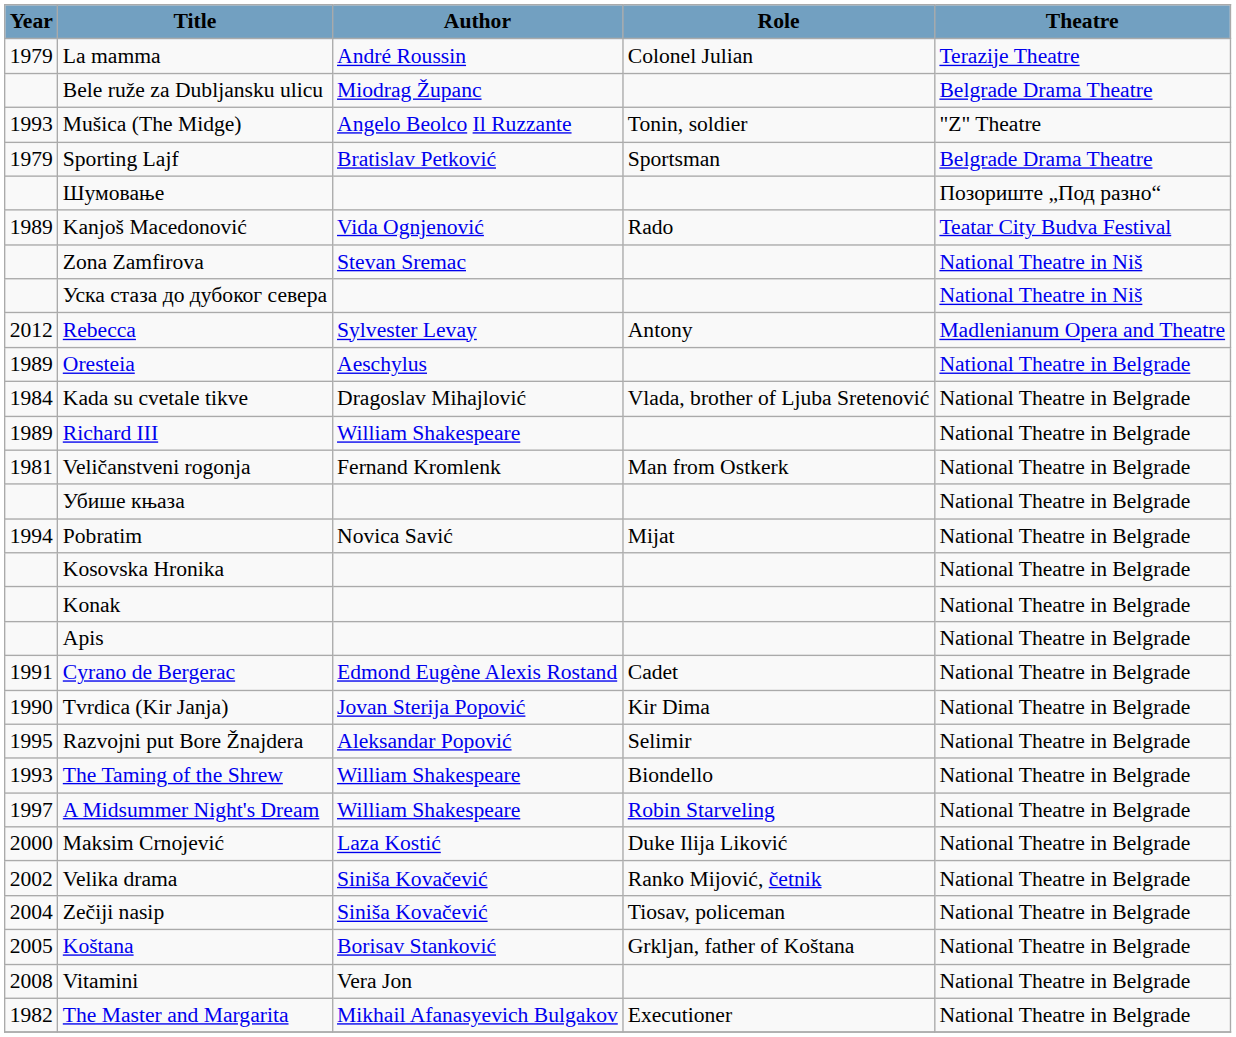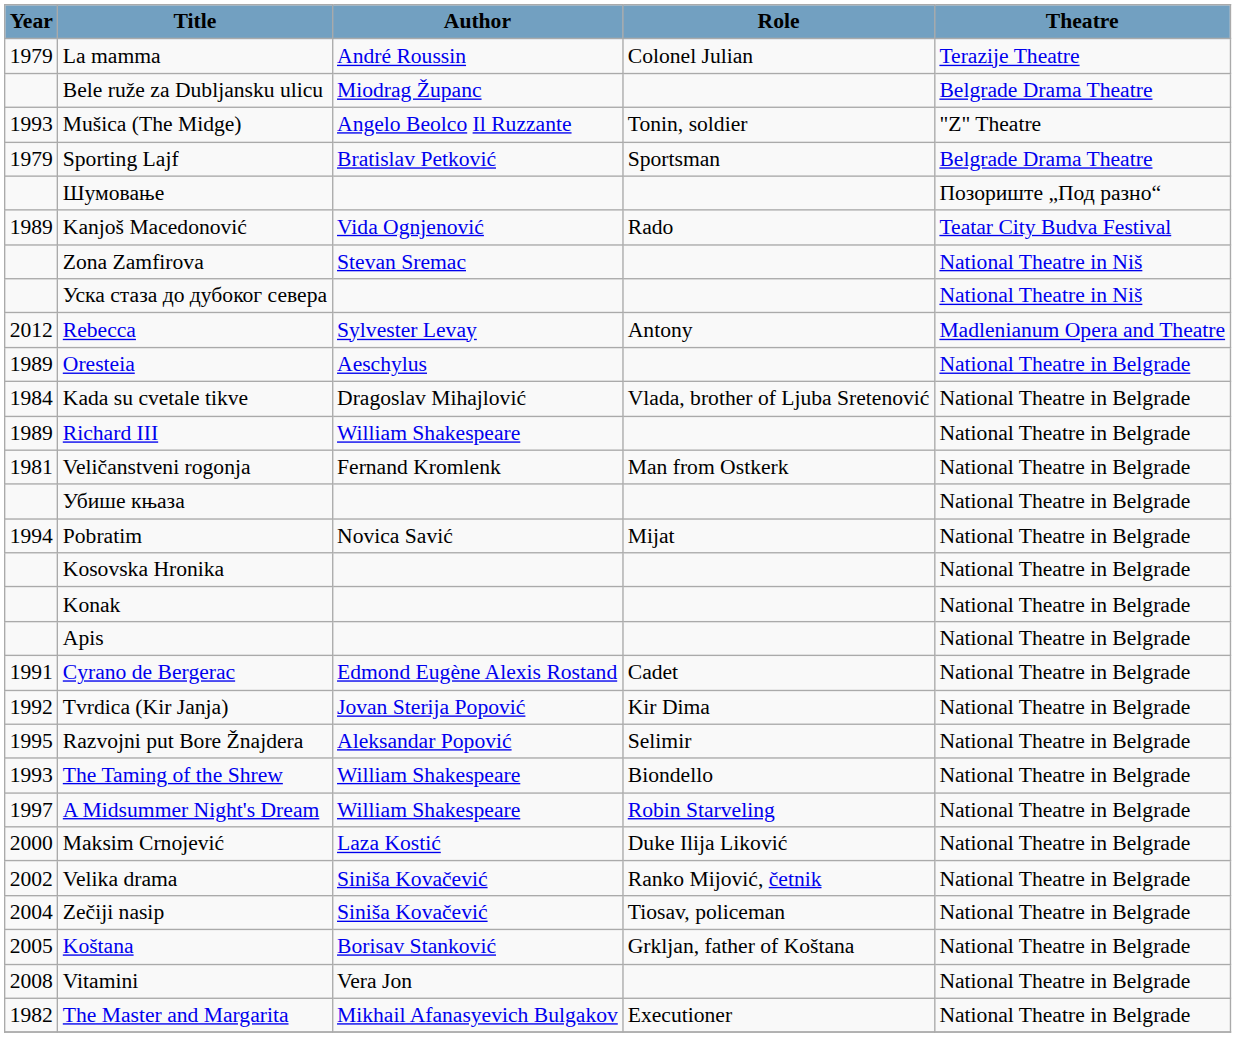 <table align="center" class="wikitable sortable">
 <tr>
 <th style=background:#72A0C1;>Year</th>
 <th style=background:#72A0C1;>Title</th>
 <th style=background:#72A0C1;>Author</th>
 <th style=background:#72A0C1;>Role</th>
 <th style=background:#72A0C1;>Theatre</th>
 </tr>
 <tr>
 <td>1979</td>
 <td>La mamma</td>
 <td><a href='#'>André Roussin</a></td>
 <td>Colonel Julian</td>
 <td><a href='#'>Terazije Theatre</a></td>
 </tr>
 <tr>
 <td></td>
 <td>Bele ruže za Dubljansku ulicu</td>
 <td><a href='#'>Miodrag Županc</a></td>
 <td></td>
 <td><a href='#'>Belgrade Drama Theatre</a></td>
 </tr>
 <tr>
 <td>1993</td>
 <td>Mušica (The Midge)</td>
 <td><a href='#'>Angelo Beolco</a> <a href='#'>Il Ruzzante</a></td>
 <td>Tonin, soldier</td>
 <td>"Z" Theatre</td>
 </tr>
 <tr>
 <td>1979</td>
 <td>Sporting Lajf</td>
 <td><a href='#'>Bratislav Petković</a></td>
 <td>Sportsman</td>
 <td><a href='#'>Belgrade Drama Theatre</a></td>
 </tr>
 <tr>
 <td></td>
 <td>Шумовање</td>
 <td></td>
 <td></td>
 <td>Позориште „Под разно“</td>
 </tr>
 <tr>
 <td>1989</td>
 <td>Kanjoš Macedonović</td>
 <td><a href='#'>Vida Ognjenović</a></td>
 <td>Rado</td>
 <td><a href='#'>Teatar City Budva Festival</a></td>
 </tr>
 <tr>
 <td></td>
 <td>Zona Zamfirova</td>
 <td><a href='#'>Stevan Sremac</a></td>
 <td></td>
 <td><a href='#'>National Theatre in Niš</a></td>
 </tr>
 <tr>
 <td></td>
 <td>Уска стаза до дубоког севера</td>
 <td></td>
 <td></td>
 <td><a href='#'>National Theatre in Niš</a></td>
 </tr>
 <tr>
 <td>2012</td>
 <td><a href='#'>Rebecca</a></td>
 <td><a href='#'>Sylvester Levay</a></td>
 <td>Antony</td>
 <td><a href='#'>Madlenianum Opera and Theatre</a></td>
 </tr>
 <tr>
 <td>1989</td>
 <td><a href='#'>Oresteia</a></td>
 <td><a href='#'>Aeschylus</a></td>
 <td></td>
 <td><a href='#'>National Theatre in Belgrade</a></td>
 </tr>
 <tr>
 <td>1984</td>
 <td>Kada su cvetale tikve</td>
 <td>Dragoslav Mihajlović</td>
 <td>Vlada, brother of Ljuba Sretenović</td>
 <td>National Theatre in Belgrade</td>
 </tr>
 <tr>
 <td>1989</td>
 <td><a href='#'>Richard III</a></td>
 <td><a href='#'>William Shakespeare</a></td>
 <td></td>
 <td>National Theatre in Belgrade</td>
 </tr>
 <tr>
 <td>1981</td>
 <td>Veličanstveni rogonja</td>
 <td>Fernand Kromlenk</td>
 <td>Man from Ostkerk</td>
 <td>National Theatre in Belgrade</td>
 </tr>
 <tr>
 <td></td>
 <td>Убише књаза</td>
 <td></td>
 <td></td>
 <td>National Theatre in Belgrade</td>
 </tr>
 <tr>
 <td>1994</td>
 <td>Pobratim</td>
 <td>Novica Savić</td>
 <td>Mijat</td>
 <td>National Theatre in Belgrade</td>
 </tr>
 <tr>
 <td></td>
 <td>Kosovska Hronika</td>
 <td></td>
 <td></td>
 <td>National Theatre in Belgrade</td>
 </tr>
 <tr>
 <td></td>
 <td>Konak</td>
 <td></td>
 <td></td>
 <td>National Theatre in Belgrade</td>
 </tr>
 <tr>
 <td></td>
 <td>Apis</td>
 <td></td>
 <td></td>
 <td>National Theatre in Belgrade</td>
 </tr>
 <tr>
 <td>1991</td>
 <td><a href='#'>Cyrano de Bergerac</a></td>
 <td><a href='#'>Edmond Eugène Alexis Rostand</a></td>
 <td>Cadet</td>
 <td>National Theatre in Belgrade</td>
 </tr>
 <tr>
-<td>1990</td>
+<td>1992</td>
 <td>Tvrdica (Kir Janja)</td>
 <td><a href='#'>Jovan Sterija Popović</a></td>
 <td>Kir Dima</td>
 <td>National Theatre in Belgrade</td>
 </tr>
 <tr>
 <td>1995</td>
 <td>Razvojni put Bore Žnajdera</td>
 <td><a href='#'>Aleksandar Popović</a></td>
 <td>Selimir</td>
 <td>National Theatre in Belgrade</td>
 </tr>
 <tr>
 <td>1993</td>
 <td><a href='#'>The Taming of the Shrew</a></td>
 <td><a href='#'>William Shakespeare</a></td>
 <td>Biondello</td>
 <td>National Theatre in Belgrade</td>
 </tr>
 <tr>
 <td>1997</td>
 <td><a href='#'>A Midsummer Night's Dream</a></td>
 <td><a href='#'>William Shakespeare</a></td>
 <td><a href='#'>Robin Starveling</a></td>
 <td>National Theatre in Belgrade</td>
 </tr>
 <tr>
 <td>2000</td>
 <td>Maksim Crnojević</td>
 <td><a href='#'>Laza Kostić</a></td>
 <td>Duke Ilija Liković</td>
 <td>National Theatre in Belgrade</td>
 </tr>
 <tr>
 <td>2002</td>
 <td>Velika drama</td>
 <td><a href='#'>Siniša Kovačević</a></td>
 <td>Ranko Mijović, <a href='#'>četnik</a></td>
 <td>National Theatre in Belgrade</td>
 </tr>
 <tr>
 <td>2004</td>
 <td>Zečiji nasip</td>
 <td><a href='#'>Siniša Kovačević</a></td>
 <td>Tiosav, policeman</td>
 <td>National Theatre in Belgrade</td>
 </tr>
 <tr>
 <td>2005</td>
 <td><a href='#'>Koštana</a></td>
 <td><a href='#'>Borisav Stanković</a></td>
 <td>Grkljan, father of Koštana</td>
 <td>National Theatre in Belgrade</td>
 </tr>
 <tr>
 <td>2008</td>
 <td>Vitamini</td>
 <td>Vera Jon</td>
 <td></td>
 <td>National Theatre in Belgrade</td>
 </tr>
 <tr>
 <td>1982</td>
 <td><a href='#'>The Master and Margarita</a></td>
 <td><a href='#'>Mikhail Afanasyevich Bulgakov</a></td>
 <td>Executioner</td>
 <td>National Theatre in Belgrade</td>
 </tr>
 <tr>
 </tr>
 </table>
